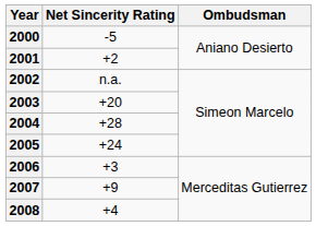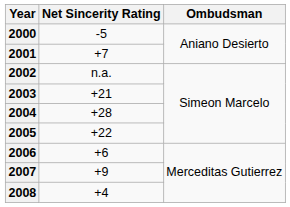 <table class="wikitable" style="margin: 1em auto 1em auto" border="1">
 <tr>
 <th>Year</th>
 <th>Net Sincerity Rating</th>
 <th>Ombudsman</th>
 </tr>
 <tr>
 <th>2000</th>
 <td align="center">-5</td>
 <td rowspan="2" align="center">Aniano Desierto</td>
 </tr>
 <tr>
 <th>2001</th>
-<td align="center">+2</td>
+<td align="center">+7</td>
 </tr>
 <tr>
 <th>2002</th>
 <td align="center">n.a.</td>
 <td rowspan="4" align="center">Simeon Marcelo</td>
 </tr>
 <tr>
 <th>2003</th>
-<td align="center">+20</td>
+<td align="center">+21</td>
 </tr>
 <tr>
 <th>2004</th>
 <td align="center">+28</td>
 </tr>
 <tr>
 <th>2005</th>
-<td align="center">+24</td>
+<td align="center">+22</td>
 </tr>
 <tr>
 <th>2006</th>
-<td align="center">+3</td>
+<td align="center">+6</td>
 <td rowspan="3" align="center">Merceditas Gutierrez</td>
 </tr>
 <tr>
 <th>2007</th>
 <td align="center">+9</td>
 </tr>
 <tr>
 <th>2008</th>
 <td align="center">+4</td>
 </tr>
 </table>
